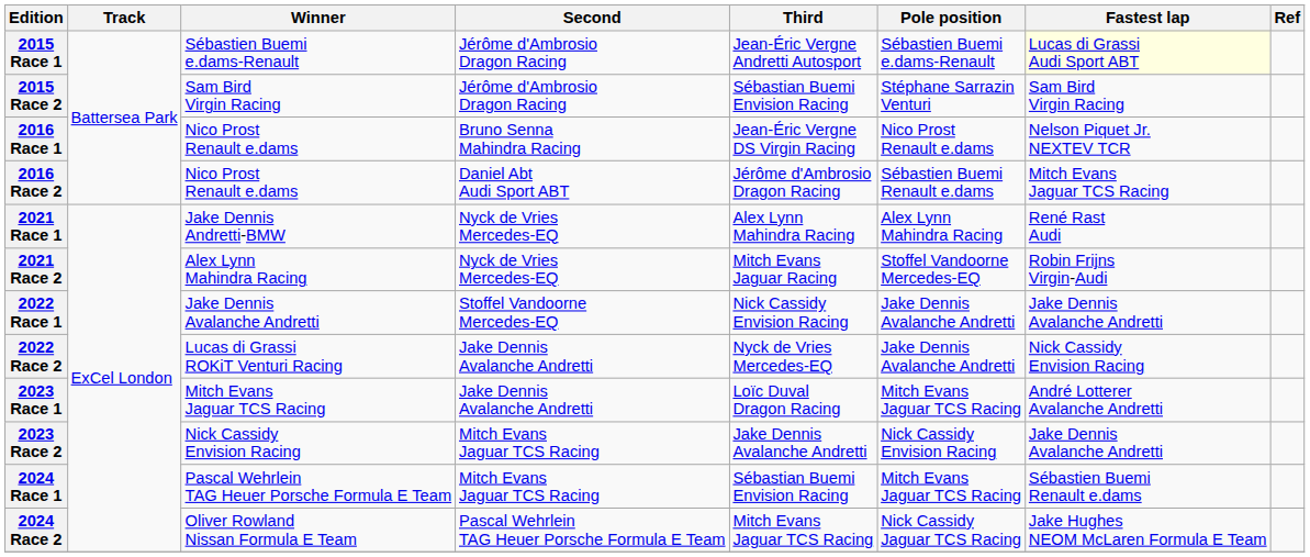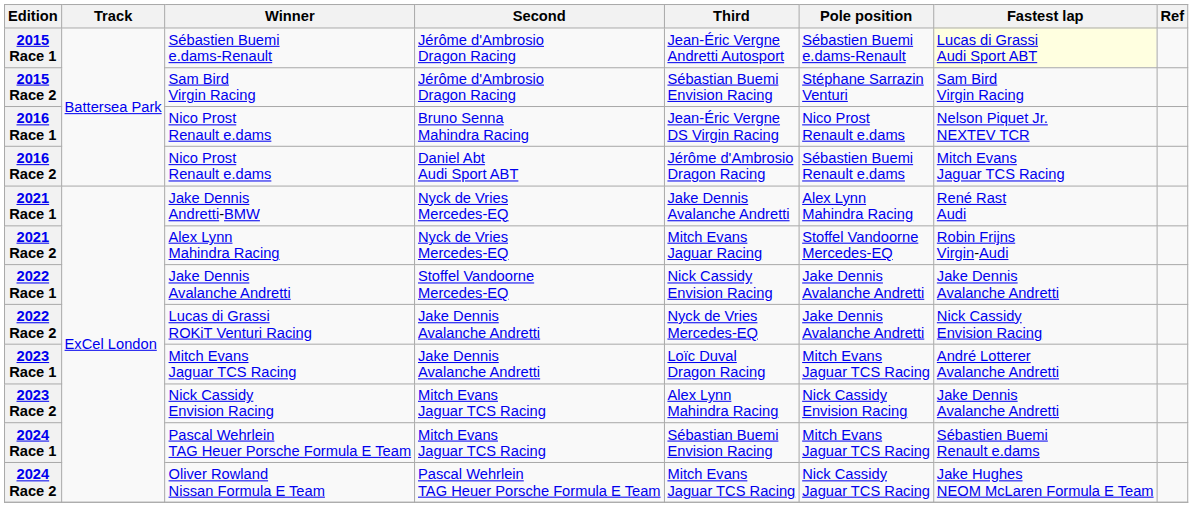 <table Class = "wikitable" style = "font-size: 90%;">
 <tr>
 <th>Edition</th>
 <th>Track</th>
 <th>Winner</th>
 <th>Second</th>
 <th>Third</th>
 <th>Pole position</th>
 <th>Fastest lap</th>
 <th>Ref</th>
 </tr>
 <tr>
 <th><a href='#'>2015</a><br>Race 1</th>
 <td rowspan=4><a href='#'>Battersea Park</a></td>
 <td> <a href='#'>Sébastien Buemi</a><br><a href='#'>e.dams-Renault</a></td>
 <td> <a href='#'>Jérôme d'Ambrosio</a><br><a href='#'>Dragon Racing</a></td>
 <td> <a href='#'>Jean-Éric Vergne</a><br><a href='#'>Andretti Autosport</a></td>
 <td> <a href='#'>Sébastien Buemi</a><br><a href='#'>e.dams-Renault</a></td>
 <td style="background: lightyellow;"> <a href='#'>Lucas di Grassi</a><br><a href='#'>Audi Sport ABT</a></td>
 <td align="center"></td>
 </tr>
 <tr>
 <th><a href='#'>2015</a><br>Race 2</th>
 <td> <a href='#'>Sam Bird</a><br><a href='#'>Virgin Racing</a></td>
 <td> <a href='#'>Jérôme d'Ambrosio</a><br><a href='#'>Dragon Racing</a></td>
 <td> <a href='#'>Sébastian Buemi</a><br><a href='#'>Envision Racing</a></td>
 <td> <a href='#'>Stéphane Sarrazin</a><br><a href='#'>Venturi</a></td>
 <td> <a href='#'>Sam Bird</a><br><a href='#'>Virgin Racing</a></td>
 <td align="center"></td>
 </tr>
 <tr>
 <th><a href='#'>2016</a><br>Race 1</th>
 <td> <a href='#'>Nico Prost</a><br><a href='#'>Renault e.dams</a></td>
 <td> <a href='#'>Bruno Senna</a><br><a href='#'>Mahindra Racing</a></td>
 <td> <a href='#'>Jean-Éric Vergne</a><br><a href='#'>DS Virgin Racing</a></td>
 <td> <a href='#'>Nico Prost</a><br><a href='#'>Renault e.dams</a></td>
 <td> <a href='#'>Nelson Piquet Jr.</a><br><a href='#'>NEXTEV TCR</a></td>
 <td align="center"></td>
 </tr>
 <tr>
 <th><a href='#'>2016</a><br>Race 2</th>
 <td> <a href='#'>Nico Prost</a><br><a href='#'>Renault e.dams</a></td>
 <td> <a href='#'>Daniel Abt</a><br><a href='#'>Audi Sport ABT</a></td>
 <td> <a href='#'>Jérôme d'Ambrosio</a><br><a href='#'>Dragon Racing</a></td>
 <td> <a href='#'>Sébastien Buemi</a><br><a href='#'>Renault e.dams</a></td>
 <td> <a href='#'>Mitch Evans</a><br><a href='#'>Jaguar TCS Racing</a></td>
 <td align="center"></td>
 </tr>
 <tr>
 <th><a href='#'>2021</a><br>Race 1</th>
 <td rowspan="8"><a href='#'>ExCel London</a></td>
 <td> <a href='#'>Jake Dennis</a><br><a href='#'>Andretti</a>-<a href='#'>BMW</a></td>
 <td> <a href='#'>Nyck de Vries</a><br><a href='#'>Mercedes-EQ</a></td>
-<td> <a href='#'>Alex Lynn</a><br><a href='#'>Mahindra Racing</a></td>
+<td> <a href='#'>Jake Dennis</a><br><a href='#'>Avalanche Andretti</a></td>
 <td> <a href='#'>Alex Lynn</a><br><a href='#'>Mahindra Racing</a></td>
 <td> <a href='#'>René Rast</a><br><a href='#'>Audi</a></td>
 <td align="center"></td>
 </tr>
 <tr>
 <th><a href='#'>2021</a><br>Race 2</th>
 <td> <a href='#'>Alex Lynn</a><br><a href='#'>Mahindra Racing</a></td>
 <td> <a href='#'>Nyck de Vries</a><br><a href='#'>Mercedes-EQ</a></td>
 <td> <a href='#'>Mitch Evans</a><br><a href='#'>Jaguar Racing</a></td>
 <td> <a href='#'>Stoffel Vandoorne</a><br><a href='#'>Mercedes-EQ</a></td>
 <td> <a href='#'>Robin Frijns</a><br><a href='#'>Virgin</a>-<a href='#'>Audi</a></td>
 <td align="center"></td>
 </tr>
 <tr>
 <th><a href='#'>2022</a><br>Race 1</th>
 <td> <a href='#'>Jake Dennis</a><br><a href='#'>Avalanche Andretti</a></td>
 <td> <a href='#'>Stoffel Vandoorne</a><br><a href='#'>Mercedes-EQ</a></td>
 <td> <a href='#'>Nick Cassidy</a><br><a href='#'>Envision Racing</a></td>
 <td> <a href='#'>Jake Dennis</a><br><a href='#'>Avalanche Andretti</a></td>
 <td> <a href='#'>Jake Dennis</a><br><a href='#'>Avalanche Andretti</a></td>
 <td align="center"></td>
 </tr>
 <tr>
 <th><a href='#'>2022</a><br>Race 2</th>
 <td> <a href='#'>Lucas di Grassi</a><br><a href='#'>ROKiT Venturi Racing</a></td>
 <td> <a href='#'>Jake Dennis</a><br><a href='#'>Avalanche Andretti</a></td>
 <td> <a href='#'>Nyck de Vries</a><br><a href='#'>Mercedes-EQ</a></td>
 <td> <a href='#'>Jake Dennis</a><br><a href='#'>Avalanche Andretti</a></td>
 <td> <a href='#'>Nick Cassidy</a><br><a href='#'>Envision Racing</a></td>
 <td align="center"></td>
 </tr>
 <tr>
 <th><a href='#'>2023</a><br>Race 1</th>
 <td> <a href='#'>Mitch Evans</a><br><a href='#'>Jaguar TCS Racing</a></td>
 <td> <a href='#'>Jake Dennis</a><br><a href='#'>Avalanche Andretti</a></td>
 <td> <a href='#'>Loïc Duval</a><br><a href='#'>Dragon Racing</a></td>
 <td> <a href='#'>Mitch Evans</a><br><a href='#'>Jaguar TCS Racing</a></td>
 <td> <a href='#'>André Lotterer</a><br><a href='#'>Avalanche Andretti</a></td>
 <td align="center"></td>
 </tr>
 <tr>
 <th><a href='#'>2023</a><br>Race 2</th>
 <td> <a href='#'>Nick Cassidy</a><br><a href='#'>Envision Racing</a></td>
 <td> <a href='#'>Mitch Evans</a><br><a href='#'>Jaguar TCS Racing</a></td>
-<td> <a href='#'>Jake Dennis</a><br><a href='#'>Avalanche Andretti</a></td>
+<td> <a href='#'>Alex Lynn</a><br><a href='#'>Mahindra Racing</a></td>
 <td> <a href='#'>Nick Cassidy</a><br><a href='#'>Envision Racing</a></td>
 <td> <a href='#'>Jake Dennis</a><br><a href='#'>Avalanche Andretti</a></td>
 <td align="center"></td>
 </tr>
 <tr>
 <th><a href='#'>2024</a><br>Race 1</th>
 <td> <a href='#'>Pascal Wehrlein</a><br><a href='#'>TAG Heuer Porsche Formula E Team</a></td>
 <td> <a href='#'>Mitch Evans</a><br><a href='#'>Jaguar TCS Racing</a></td>
 <td> <a href='#'>Sébastian Buemi</a><br><a href='#'>Envision Racing</a></td>
 <td> <a href='#'>Mitch Evans</a><br><a href='#'>Jaguar TCS Racing</a></td>
 <td> <a href='#'>Sébastien Buemi</a><br><a href='#'>Renault e.dams</a></td>
 <td align="center"></td>
 </tr>
 <tr>
 <th><a href='#'>2024</a><br>Race 2</th>
 <td> <a href='#'>Oliver Rowland</a><br><a href='#'>Nissan Formula E Team</a></td>
 <td> <a href='#'>Pascal Wehrlein</a><br><a href='#'>TAG Heuer Porsche Formula E Team</a></td>
 <td> <a href='#'>Mitch Evans</a><br><a href='#'>Jaguar TCS Racing</a></td>
 <td> <a href='#'>Nick Cassidy</a><br><a href='#'>Jaguar TCS Racing</a></td>
 <td> <a href='#'>Jake Hughes</a><br><a href='#'>NEOM McLaren Formula E Team</a></td>
 <td align="center"></td>
 </tr>
 <tr>
 </tr>
 </table>
